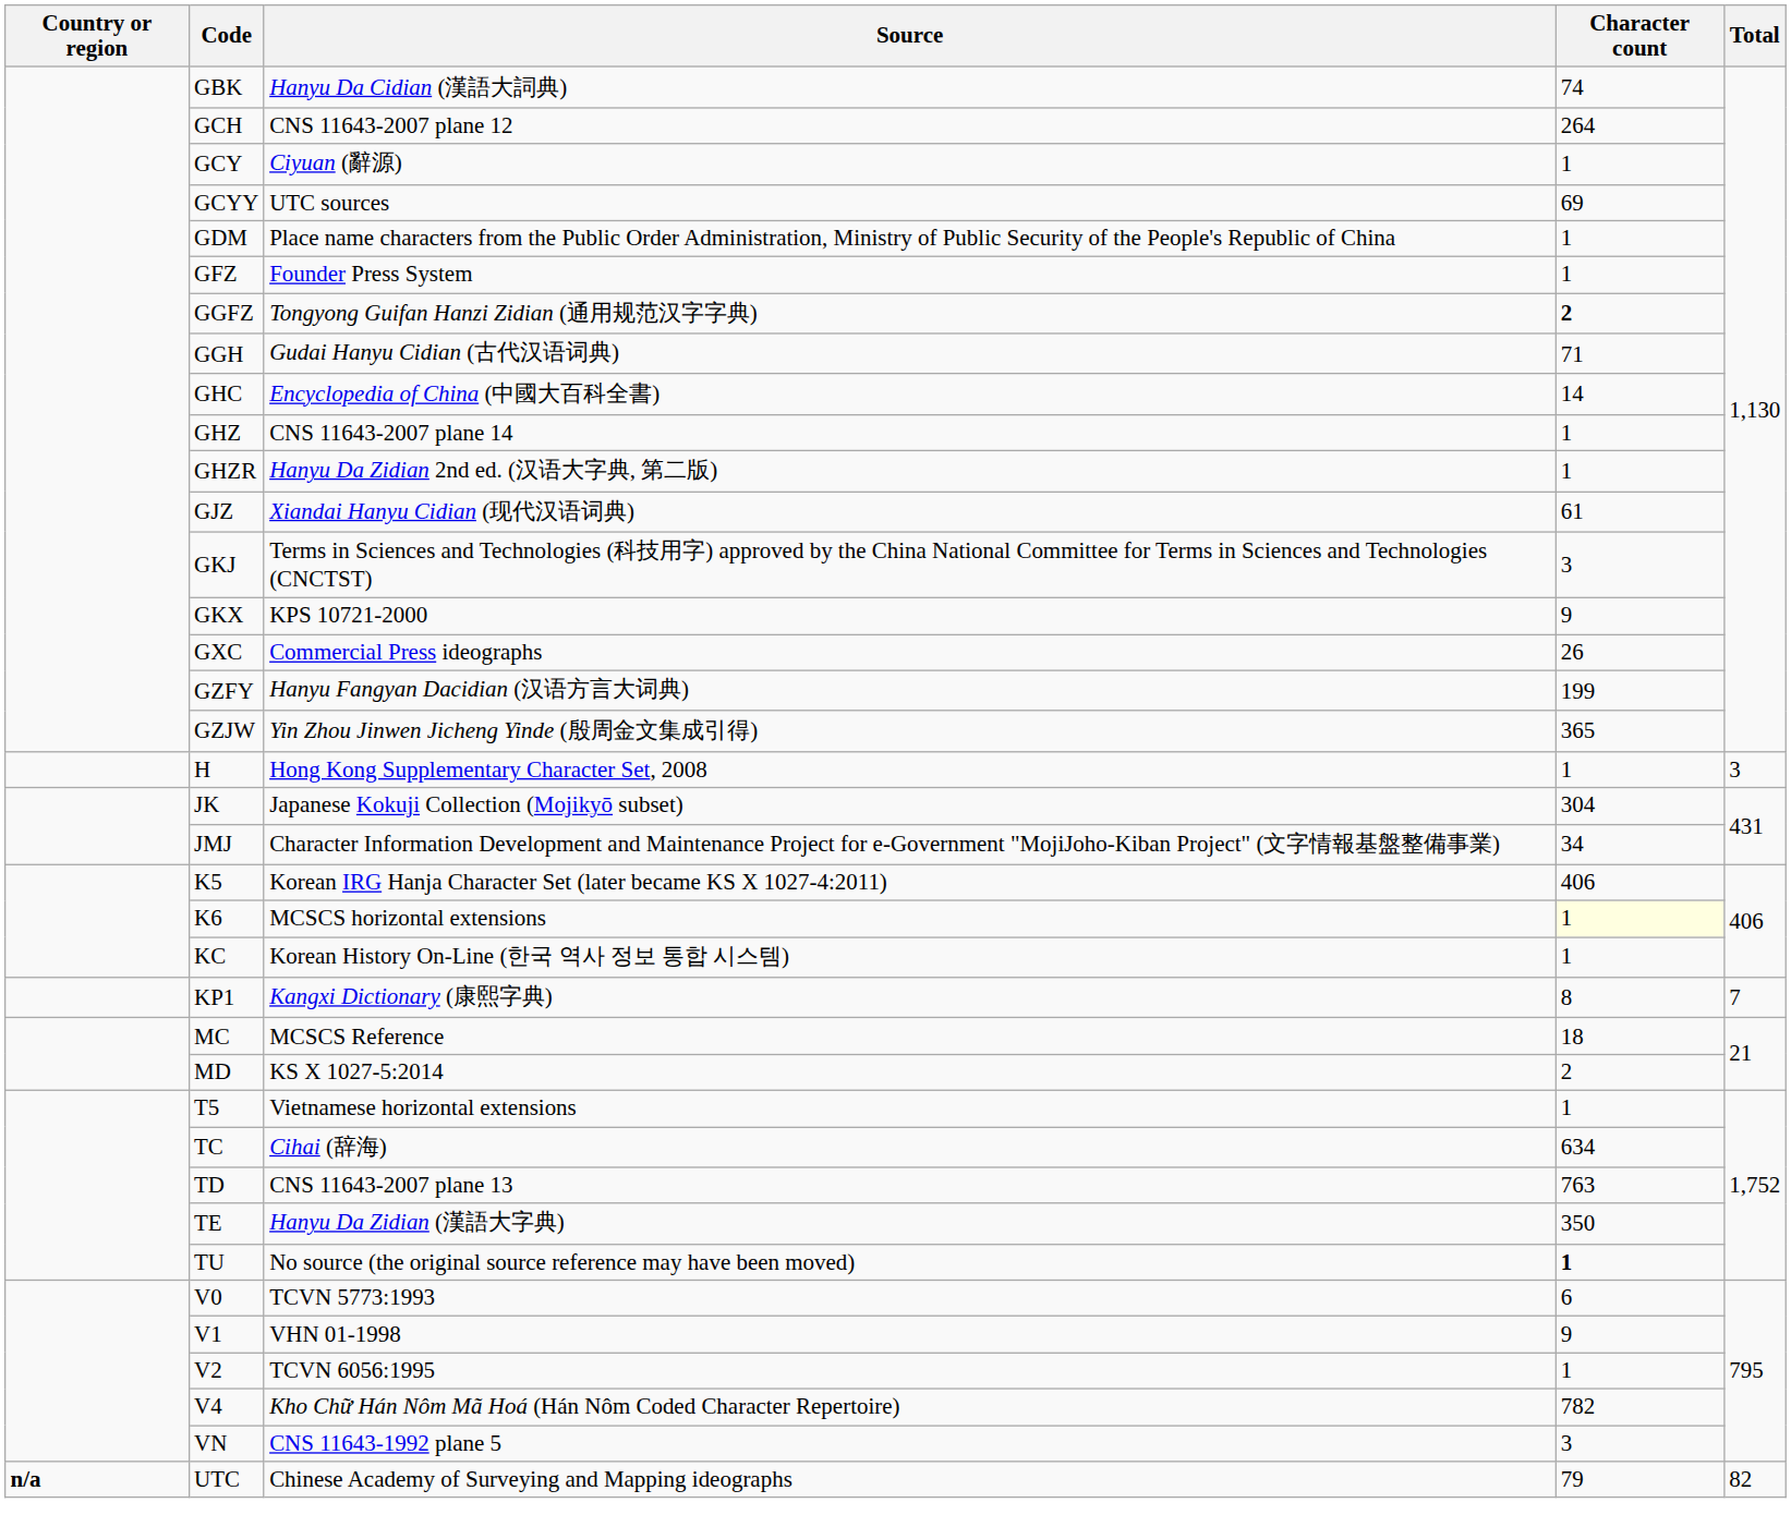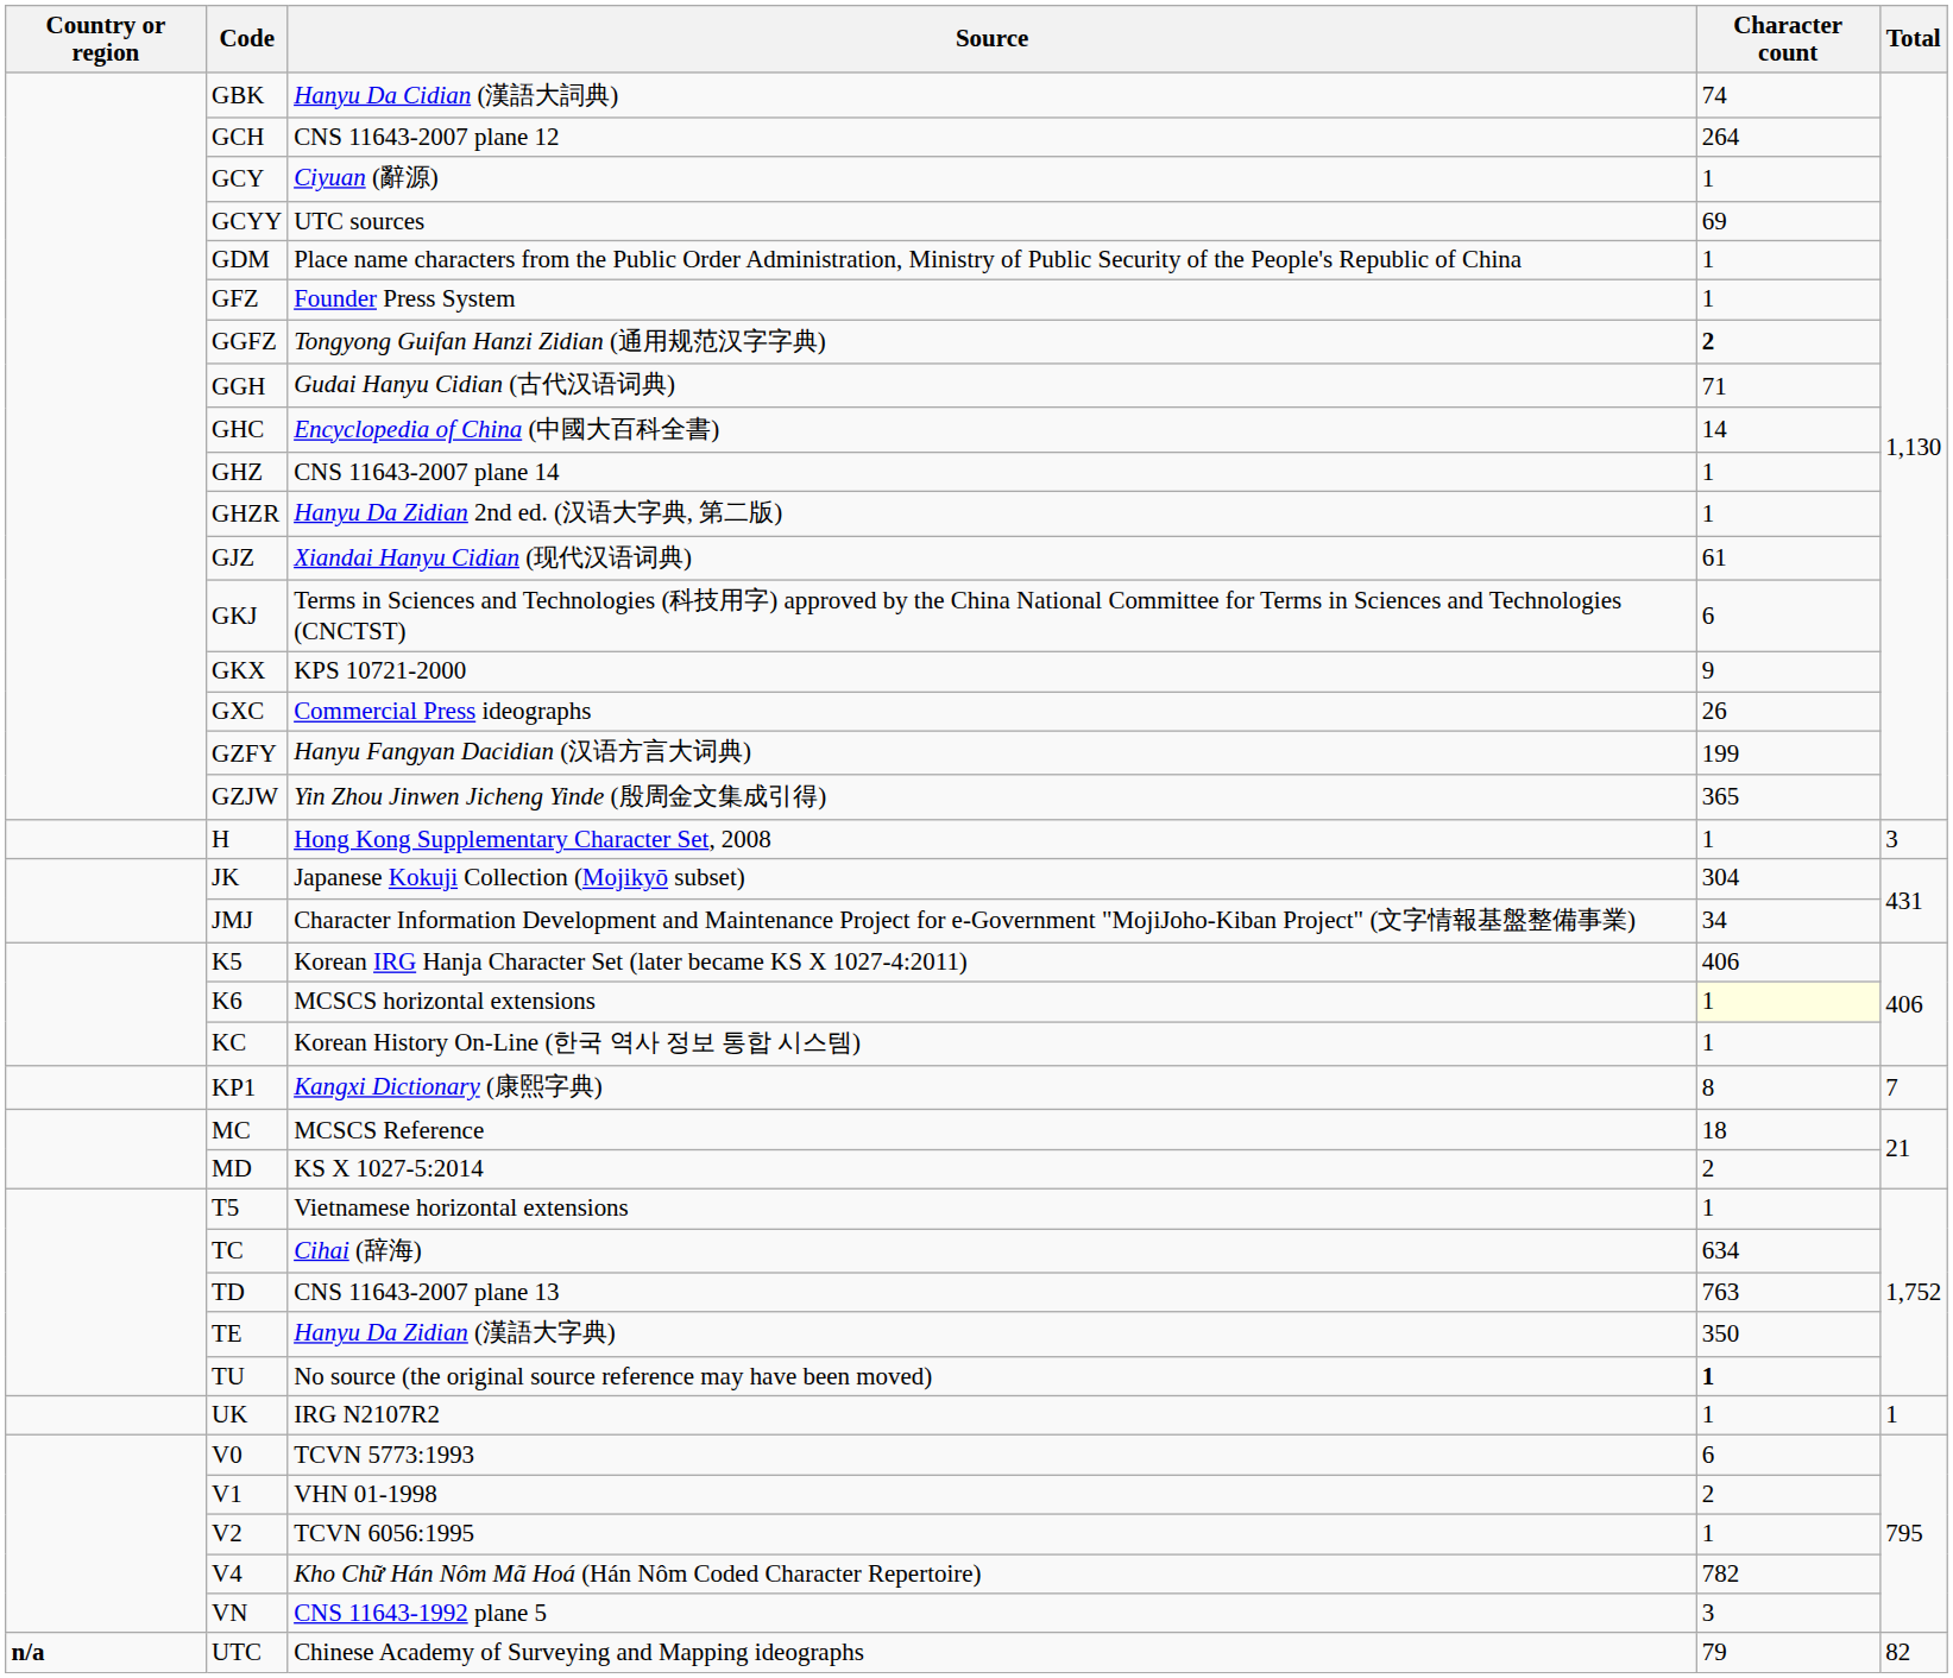 <table class="wikitable">
 <tr>
 <th>Country or region</th>
 <th>Code</th>
 <th>Source</th>
 <th>Character count</th>
 <th>Total</th>
 </tr>
 <tr>
 <td rowspan="17"><strong></strong></td>
 <td>GBK</td>
 <td><em><a href='#'>Hanyu Da Cidian</a></em> (漢語大詞典)</td>
 <td>74</td>
 <td rowspan="17">1,130</td>
 </tr>
 <tr>
 <td>GCH</td>
 <td>CNS 11643-2007 plane 12</td>
 <td>264</td>
 </tr>
 <tr>
 <td>GCY</td>
 <td><em><a href='#'>Ciyuan</a></em> (辭源)</td>
 <td>1</td>
 </tr>
 <tr>
 <td>GCYY</td>
 <td>UTC sources</td>
 <td>69</td>
 </tr>
 <tr>
 <td>GDM</td>
 <td>Place name characters from the Public Order Administration, Ministry of Public Security of the People's Republic of China</td>
 <td>1</td>
 </tr>
 <tr>
 <td>GFZ</td>
 <td><a href='#'>Founder</a> Press System</td>
 <td>1</td>
 </tr>
 <tr>
 <td>GGFZ</td>
 <td><em>Tongyong Guifan Hanzi Zidian</em> (通用规范汉字字典)</td>
 <td><strong>2</strong></td>
 </tr>
 <tr>
 <td>GGH</td>
 <td><em>Gudai Hanyu Cidian</em> (古代汉语词典)</td>
 <td>71</td>
 </tr>
 <tr>
 <td>GHC</td>
 <td><em><a href='#'>Encyclopedia of China</a></em> (中國大百科全書)</td>
 <td>14</td>
 </tr>
 <tr>
 <td>GHZ</td>
 <td>CNS 11643-2007 plane 14</td>
 <td>1</td>
 </tr>
 <tr>
 <td>GHZR</td>
 <td><em><a href='#'>Hanyu Da Zidian</a></em> 2nd ed. (汉语大字典, 第二版)</td>
 <td>1</td>
 </tr>
 <tr>
 <td>GJZ</td>
 <td><em><a href='#'>Xiandai Hanyu Cidian</a></em> (现代汉语词典)</td>
 <td>61</td>
 </tr>
 <tr>
 <td>GKJ</td>
 <td>Terms in Sciences and Technologies (科技用字) approved by the China National Committee for Terms in Sciences and Technologies (CNCTST)</td>
-<td>3</td>
+<td>6</td>
 </tr>
 <tr>
 <td>GKX</td>
 <td>KPS 10721-2000</td>
 <td>9</td>
 </tr>
 <tr>
 <td>GXC</td>
 <td><a href='#'>Commercial Press</a> ideographs</td>
 <td>26</td>
 </tr>
 <tr>
 <td>GZFY</td>
 <td><em>Hanyu Fangyan Dacidian</em> (汉语方言大词典)</td>
 <td>199</td>
 </tr>
 <tr>
 <td>GZJW</td>
 <td><em>Yin Zhou Jinwen Jicheng Yinde</em> (殷周金文集成引得)</td>
 <td>365</td>
 </tr>
 <tr>
 <td><strong></strong></td>
 <td>H</td>
 <td><a href='#'>Hong Kong Supplementary Character Set</a>, 2008</td>
 <td>1</td>
 <td>3</td>
 </tr>
 <tr>
 <td rowspan="2"><strong></strong></td>
 <td>JK</td>
 <td>Japanese <a href='#'>Kokuji</a> Collection (<a href='#'>Mojikyō</a> subset)</td>
 <td>304</td>
 <td rowspan="2">431</td>
 </tr>
 <tr>
 <td>JMJ</td>
 <td>Character Information Development and Maintenance Project for e-Government "MojiJoho-Kiban Project" (文字情報基盤整備事業)</td>
 <td>34</td>
 </tr>
 <tr>
 <td rowspan="3"><strong></strong></td>
 <td>K5</td>
 <td>Korean <a href='#'>IRG</a> Hanja Character Set (later became KS X 1027-4:2011)</td>
 <td>406</td>
 <td rowspan="3">406</td>
 </tr>
 <tr>
 <td>K6</td>
 <td>MCSCS horizontal extensions</td>
 <td style="background: lightyellow;">1</td>
 </tr>
 <tr>
 <td>KC</td>
 <td>Korean History On-Line (한국 역사 정보 통합 시스템)</td>
 <td>1</td>
 </tr>
 <tr>
 <td><strong></strong></td>
 <td>KP1</td>
 <td><em><a href='#'>Kangxi Dictionary</a></em> (康熙字典)</td>
 <td>8</td>
 <td>7</td>
 </tr>
 <tr>
 <td rowspan="2"><strong></strong></td>
 <td>MC</td>
 <td>MCSCS Reference</td>
 <td>18</td>
 <td rowspan="2">21</td>
 </tr>
 <tr>
 <td>MD</td>
 <td>KS X 1027-5:2014</td>
 <td>2</td>
 </tr>
 <tr>
 <td rowspan="5"><strong></strong></td>
 <td>T5</td>
 <td>Vietnamese horizontal extensions</td>
 <td>1</td>
 <td rowspan="5">1,752</td>
 </tr>
 <tr>
 <td>TC</td>
 <td><em><a href='#'>Cihai</a></em> (辞海)</td>
 <td>634</td>
 </tr>
 <tr>
 <td>TD</td>
 <td>CNS 11643-2007 plane 13</td>
 <td>763</td>
 </tr>
 <tr>
 <td>TE</td>
 <td><em><a href='#'>Hanyu Da Zidian</a></em> (漢語大字典)</td>
 <td>350</td>
 </tr>
 <tr>
 <td>TU</td>
 <td>No source (the original source reference may have been moved)</td>
 <td><strong>1</strong></td>
 </tr>
 <tr>
+<td><strong></strong></td>
+<td>UK</td>
+<td>IRG N2107R2</td>
+<td>1</td>
+<td>1</td>
+</tr>
+<tr>
 <td rowspan="5"><strong></strong></td>
 <td>V0</td>
 <td>TCVN 5773:1993</td>
 <td>6</td>
 <td rowspan="5">795</td>
 </tr>
 <tr>
 <td>V1</td>
 <td>VHN 01-1998</td>
-<td>9</td>
+<td>2</td>
 </tr>
 <tr>
 <td>V2</td>
 <td>TCVN 6056:1995</td>
 <td>1</td>
 </tr>
 <tr>
 <td>V4</td>
 <td><em>Kho Chữ Hán Nôm Mã Hoá</em> (Hán Nôm Coded Character Repertoire)</td>
 <td>782</td>
 </tr>
 <tr>
 <td>VN</td>
 <td><a href='#'>CNS 11643-1992</a> plane 5</td>
 <td>3</td>
 </tr>
 <tr>
 <td><strong>n/a</strong></td>
 <td>UTC</td>
 <td>Chinese Academy of Surveying and Mapping ideographs</td>
 <td>79</td>
 <td>82</td>
 </tr>
 </table>
